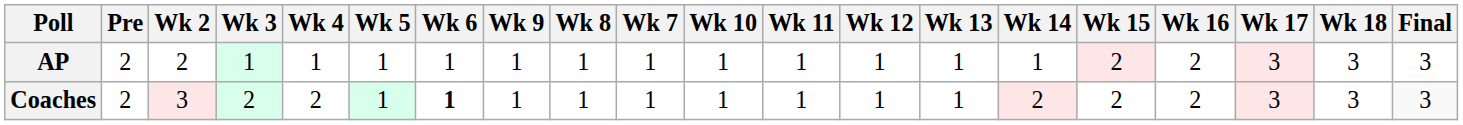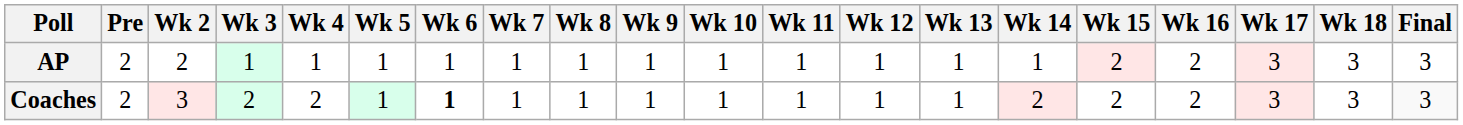 <table class="wikitable" style="white-space:nowrap;">
 <tr>
 <th>Poll</th>
 <th>Pre</th>
 <th>Wk 2</th>
 <th>Wk 3</th>
 <th>Wk 4</th>
 <th>Wk 5</th>
 <th>Wk 6</th>
+<th>Wk 7</th>
+<th>Wk 8</th>
 <th>Wk 9</th>
-<th>Wk 8</th>
-<th>Wk 7</th>
 <th>Wk 10</th>
 <th>Wk 11</th>
 <th>Wk 12</th>
 <th>Wk 13</th>
 <th>Wk 14</th>
 <th>Wk 15</th>
 <th>Wk 16</th>
 <th>Wk 17</th>
 <th>Wk 18</th>
 <th>Final</th>
 </tr>
 <tr style="text-align:center;">
 <th>AP</th>
 <td style="background:#FFF;">2</td>
 <td style="background:#FFF;">2</td>
 <td style="background:#D8FFEB;">1</td>
 <td style="background:#FFF;">1</td>
 <td style="background:#FFF;">1</td>
 <td style="background:#FFF;">1</td>
 <td style="background:#FFF;">1</td>
 <td style="background:#FFF;">1</td>
 <td style="background:#FFF;">1</td>
 <td style="background:#FFF;">1</td>
 <td style="background:#FFF;">1</td>
 <td style="background:#FFF;">1</td>
 <td style="background:#FFF;">1</td>
 <td style="background:#FFF;">1</td>
 <td style="background:#FFE6E6;">2</td>
 <td style="background:#FFF;">2</td>
 <td style="background:#FFE6E6;">3</td>
 <td style="background:#FFF;">3</td>
 <td style="background:#FFF;">3</td>
 </tr>
 <tr style="text-align:center;">
 <th>Coaches</th>
 <td style="background:#FFF;">2</td>
 <td style="background:#FFE6E6;">3</td>
 <td style="background:#D8FFEB;">2</td>
 <td style="background:#FFF;">2</td>
 <td style="background:#D8FFEB;">1</td>
 <td style="background:#FFF;"><strong>1</strong></td>
 <td style="background:#FFF;">1</td>
 <td style="background:#FFF;">1</td>
 <td style="background:#FFF;">1</td>
 <td style="background:#FFF;">1</td>
 <td style="background:#FFF;">1</td>
 <td style="background:#FFF;">1</td>
 <td style="background:#FFF;">1</td>
 <td style="background:#FFE6E6;">2</td>
 <td style="background:#FFF;">2</td>
 <td style="background:#FFF;">2</td>
 <td style="background:#FFE6E6;">3</td>
 <td style="background:#FFF;">3</td>
 <td>3</td>
 </tr>
 </table>
